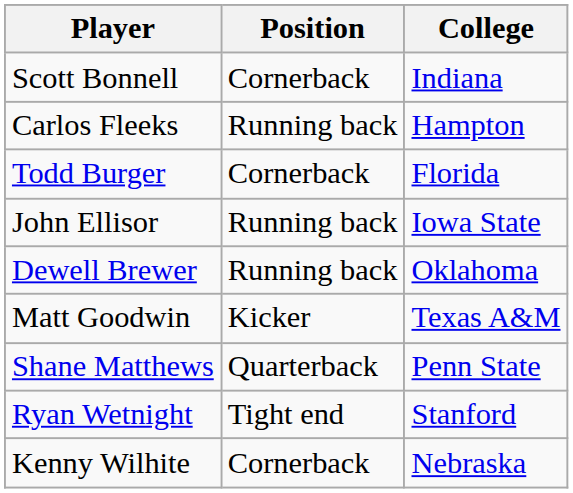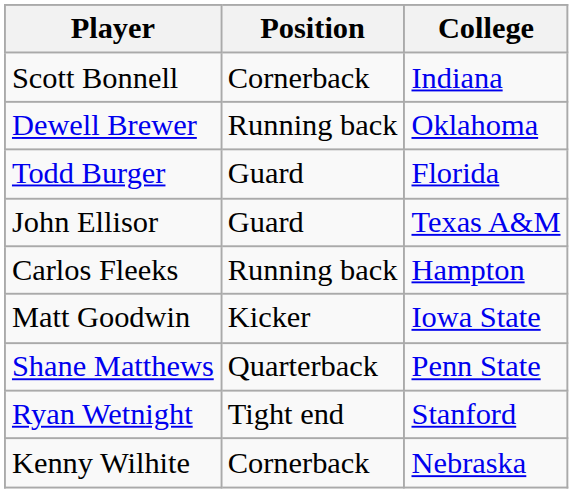 <table class="wikitable">
 <tr>
 <th>Player</th>
 <th>Position</th>
 <th>College</th>
 </tr>
 <tr>
 <td>Scott Bonnell</td>
 <td>Cornerback</td>
 <td><a href='#'>Indiana</a></td>
 </tr>
 <tr>
+<td><a href='#'>Dewell Brewer</a></td>
+<td>Running back</td>
+<td><a href='#'>Oklahoma</a></td>
+</tr>
+<tr>
+<td><a href='#'>Todd Burger</a></td>
+<td>Guard</td>
+<td><a href='#'>Florida</a></td>
+</tr>
+<tr>
+<td>John Ellisor</td>
+<td>Guard</td>
+<td><a href='#'>Texas A&M</a></td>
+</tr>
+<tr>
 <td>Carlos Fleeks</td>
 <td>Running back</td>
 <td><a href='#'>Hampton</a></td>
 </tr>
 <tr>
-<td><a href='#'>Todd Burger</a></td>
-<td>Cornerback</td>
-<td><a href='#'>Florida</a></td>
-</tr>
-<tr>
-<td>John Ellisor</td>
-<td>Running back</td>
-<td><a href='#'>Iowa State</a></td>
-</tr>
-<tr>
-<td><a href='#'>Dewell Brewer</a></td>
-<td>Running back</td>
-<td><a href='#'>Oklahoma</a></td>
-</tr>
-<tr>
 <td>Matt Goodwin</td>
 <td>Kicker</td>
-<td><a href='#'>Texas A&M</a></td>
+<td><a href='#'>Iowa State</a></td>
 </tr>
 <tr>
 <td><a href='#'>Shane Matthews</a></td>
 <td>Quarterback</td>
 <td><a href='#'>Penn State</a></td>
 </tr>
 <tr>
 <td><a href='#'>Ryan Wetnight</a></td>
 <td>Tight end</td>
 <td><a href='#'>Stanford</a></td>
 </tr>
 <tr>
 <td>Kenny Wilhite</td>
 <td>Cornerback</td>
 <td><a href='#'>Nebraska</a></td>
 </tr>
 </table>
